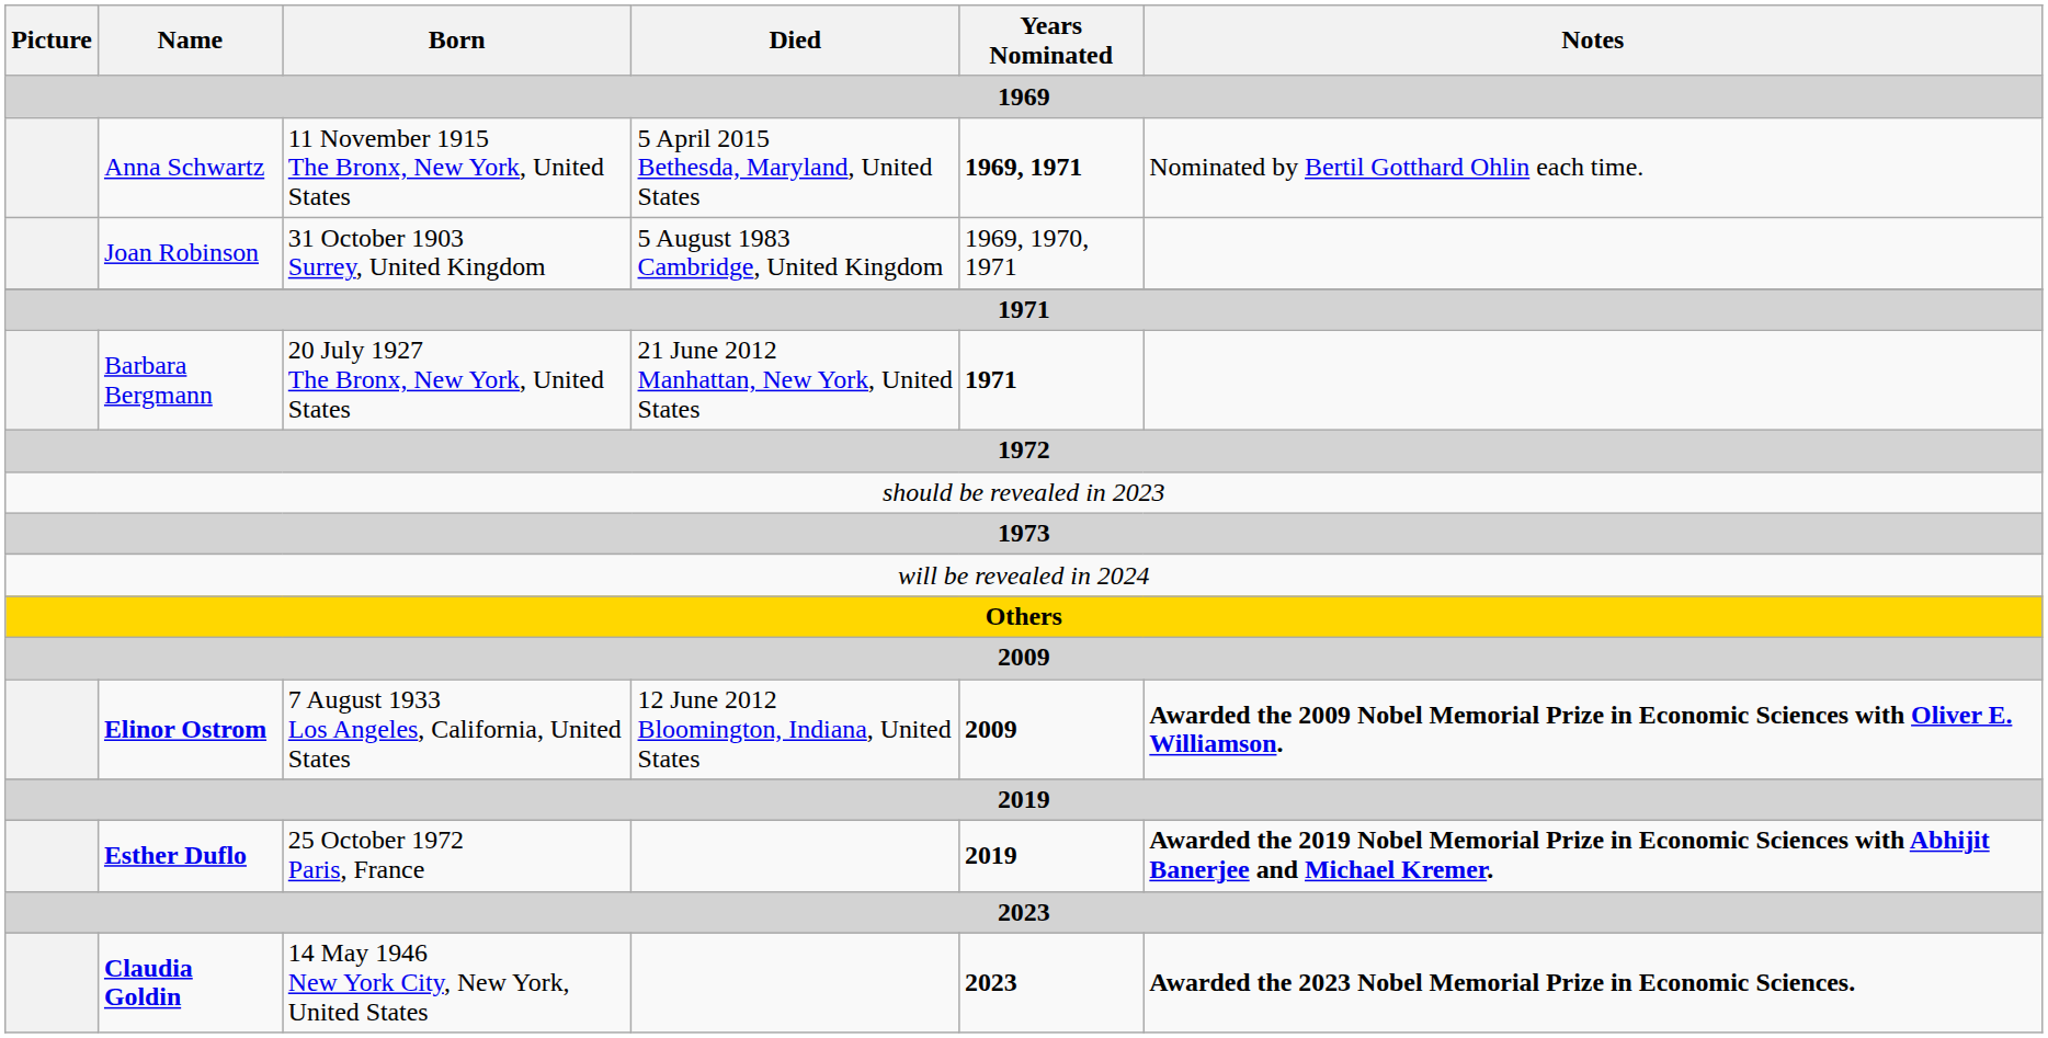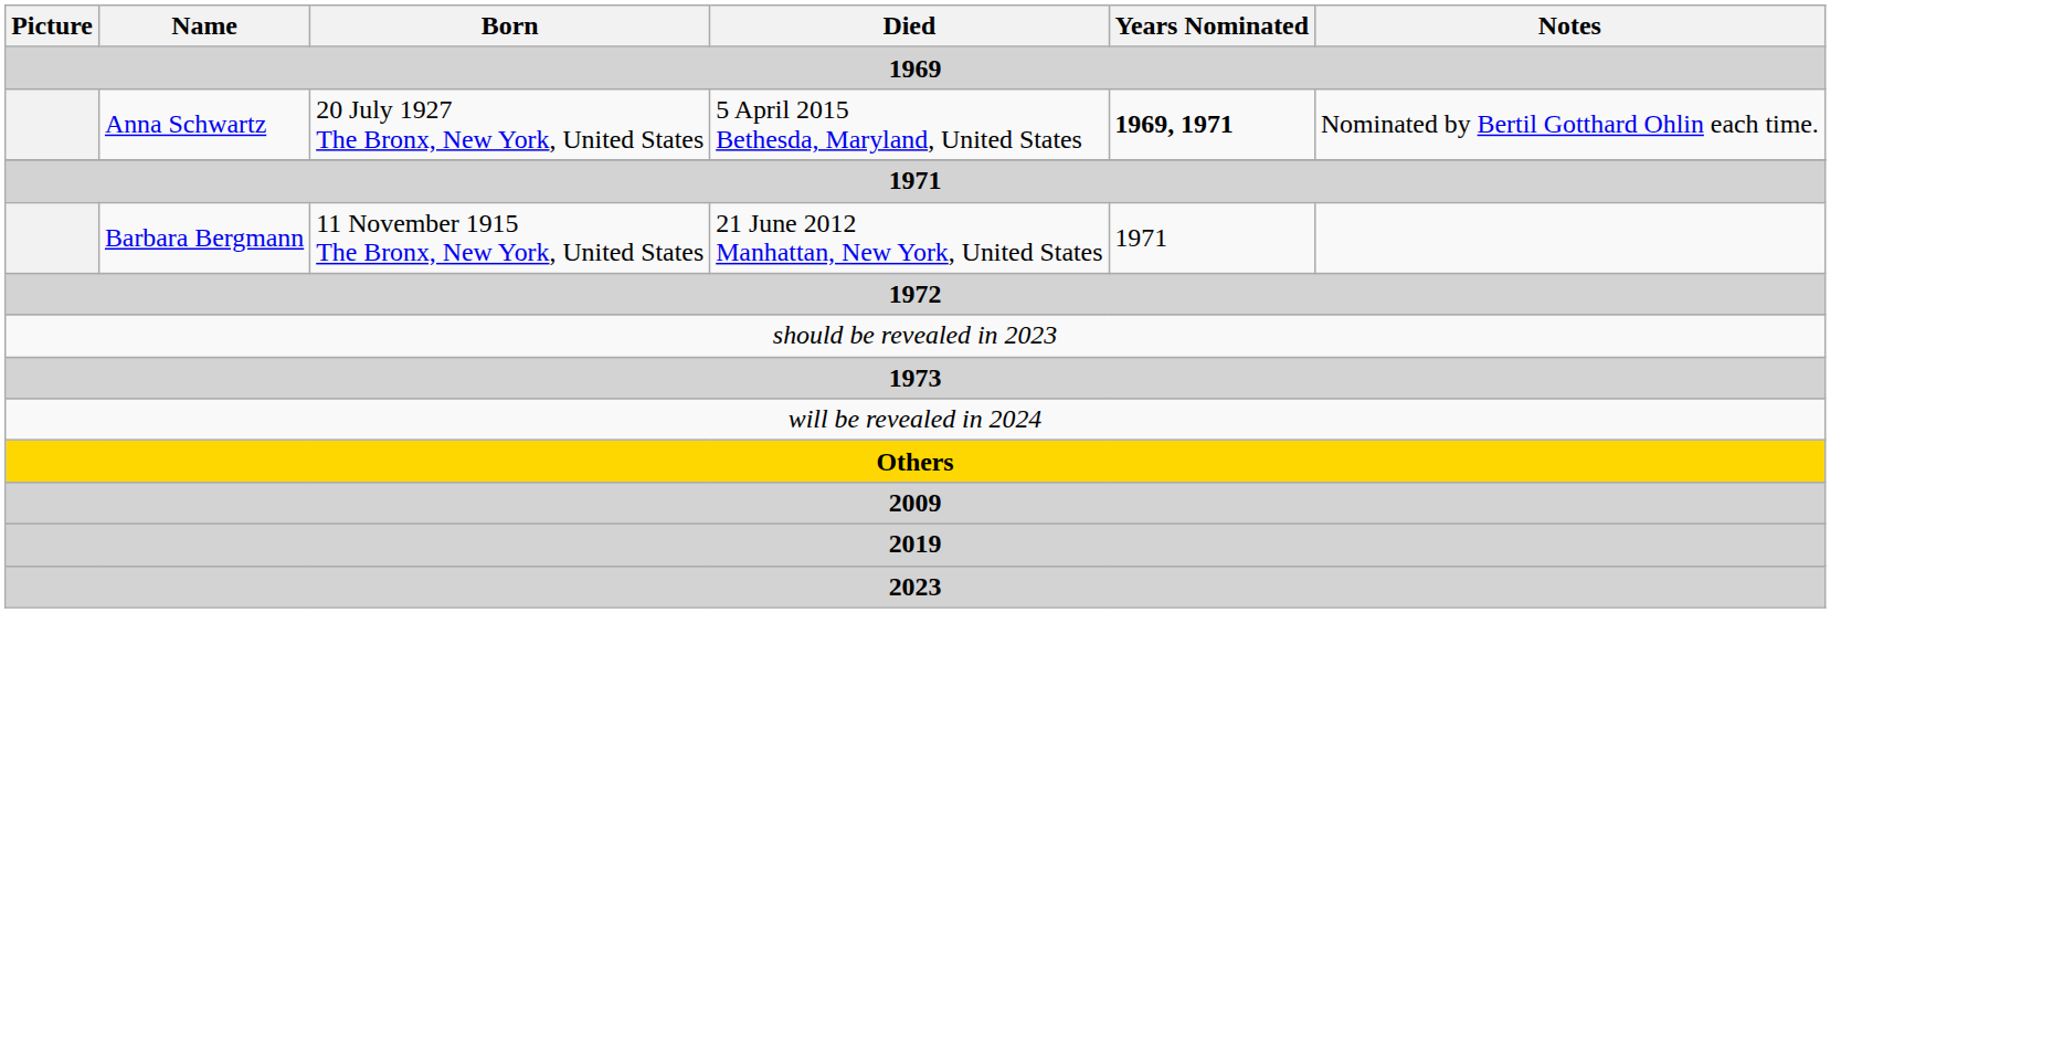 <table class="wikitable sortable">
 <tr>
 <th>Picture</th>
 <th>Name</th>
 <th>Born</th>
 <th>Died</th>
 <th>Years Nominated</th>
 <th>Notes</th>
 </tr>
 <tr id="1969;">
 <td colspan=6 align=center style="background:lightgray;white-space:nowrap"><strong>1969</strong></td>
 </tr>
 <tr>
 <th scope="row"></th>
 <td><a href='#'>Anna Schwartz</a></td>
-<td>11 November 1915 <br> <a href='#'>The Bronx, New York</a>, United States</td>
+<td>20 July 1927 <br> <a href='#'>The Bronx, New York</a>, United States</td>
 <td>5 April 2015 <br> <a href='#'>Bethesda, Maryland</a>, United States</td>
 <td><strong>1969, 1971</strong></td>
 <td>Nominated by <a href='#'>Bertil Gotthard Ohlin</a> each time.</td>
-</tr>
-<tr>
-<th scope="row"></th>
-<td><a href='#'>Joan Robinson</a></td>
-<td>31 October 1903 <br> <a href='#'>Surrey</a>, United Kingdom</td>
-<td>5 August 1983 <br><a href='#'>Cambridge</a>, United Kingdom</td>
-<td>1969, 1970, 1971</td>
-<td></td>
 </tr>
 <tr>
 </tr>
 <tr id="1971;">
 <td colspan=6 align=center style="background:lightgray;white-space:nowrap"><strong>1971</strong></td>
 </tr>
 <tr>
 <th scope="row"></th>
 <td><a href='#'>Barbara Bergmann</a></td>
-<td>20 July 1927 <br> <a href='#'>The Bronx, New York</a>, United States</td>
+<td>11 November 1915 <br> <a href='#'>The Bronx, New York</a>, United States</td>
 <td>21 June 2012 <br> <a href='#'>Manhattan, New York</a>, United States</td>
-<td><strong>1971</strong></td>
+<td>1971</td>
 <td></td>
 </tr>
 <tr id="1972;">
 <td colspan=6 align=center style="background:lightgray;white-space:nowrap"><strong>1972</strong></td>
 </tr>
 <tr>
 <td colspan=6 align=center><em>should be revealed in 2023</em></td>
 </tr>
 <tr id="1973;">
 <td colspan=6 align=center style="background:lightgray;white-space:nowrap"><strong>1973</strong></td>
 </tr>
 <tr>
 <td colspan=6 align=center><em>will be revealed in 2024</em></td>
 </tr>
 <tr id="Others;">
 <td colspan=6 align=center style="background:gold;white-space:nowrap"><strong>Others</strong></td>
 </tr>
 <tr id="2009">
 <td colspan=6 align=center style="background:lightgray;white-space:nowrap"><strong>2009</strong></td>
 </tr>
-<tr>
-<th scope="row"></th>
-<td><strong><a href='#'>Elinor Ostrom</a></strong></td>
-<td>7 August 1933 <br><a href='#'>Los Angeles</a>, California, United States</td>
-<td>12 June 2012 <br><a href='#'>Bloomington, Indiana</a>, United States</td>
-<td><strong>2009</strong></td>
-<td><strong>Awarded the 2009 Nobel Memorial Prize in Economic Sciences with <a href='#'>Oliver E. Williamson</a>.</strong></td>
-</tr>
 <tr id="2019">
 <td colspan=6 align=center style="background:lightgray;white-space:nowrap"><strong>2019</strong></td>
-</tr>
-<tr>
-<th scope="row"></th>
-<td><strong><a href='#'>Esther Duflo</a></strong></td>
-<td>25 October 1972 <br><a href='#'>Paris</a>, France</td>
-<td></td>
-<td><strong>2019</strong></td>
-<td><strong>Awarded the 2019 Nobel Memorial Prize in Economic Sciences with <a href='#'>Abhijit Banerjee</a> and <a href='#'>Michael Kremer</a>.</strong></td>
 </tr>
 <tr id="2023">
 <td colspan=6 align=center style="background:lightgray;white-space:nowrap"><strong>2023</strong></td>
 </tr>
-<tr>
-<th scope="row"></th>
-<td><strong><a href='#'>Claudia Goldin</a></strong></td>
-<td>14 May 1946<br><a href='#'>New York City</a>, New York, United States</td>
-<td></td>
-<td><strong>2023</strong></td>
-<td><strong>Awarded the 2023 Nobel Memorial Prize in Economic Sciences.</strong></td>
-</tr>
 </table>
